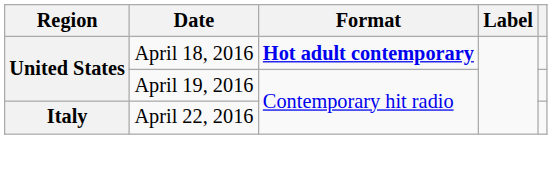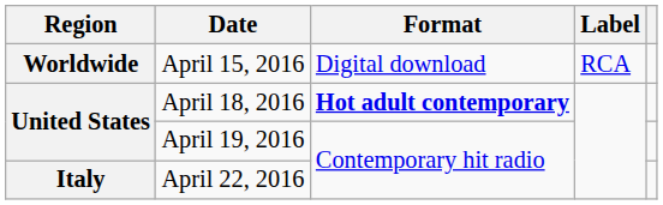 <table class="wikitable plainrowheaders">
 <tr>
 <th scope="col">Region</th>
 <th scope="col">Date</th>
 <th scope="col">Format</th>
 <th scope="col">Label</th>
 <th scope="col"></th>
+</tr>
+<tr>
+<th scope="row">Worldwide</th>
+<td>April 15, 2016</td>
+<td><a href='#'>Digital download</a></td>
+<td><a href='#'>RCA</a></td>
+<td></td>
 </tr>
 <tr>
 <th scope="row" rowspan="2">United States</th>
 <td>April 18, 2016</td>
 <td><strong><a href='#'>Hot adult contemporary</a></strong></td>
 <td rowspan="3"></td>
 <td></td>
 </tr>
 <tr>
 <td>April 19, 2016</td>
 <td rowspan="2"><a href='#'>Contemporary hit radio</a></td>
 <td></td>
 </tr>
 <tr>
 <th scope="row">Italy</th>
 <td>April 22, 2016</td>
 <td></td>
 </tr>
 </table>
